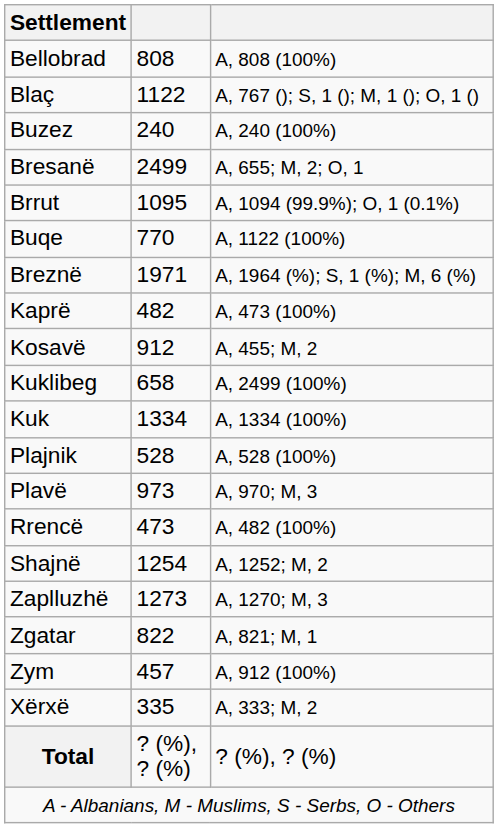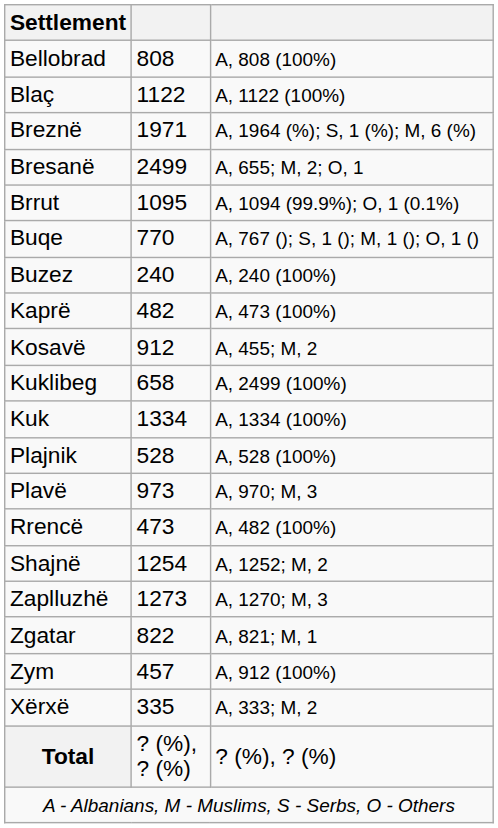 <table class="wikitable" align=>
 <tr>
 <th>Settlement</th>
 <th style="width: 3em;"></th>
 <th style="width: 12em;"></th>
 </tr>
 <tr>
 <td>Bellobrad</td>
 <td>808</td>
 <td><small>A, 808 (100%)</small></td>
 </tr>
 <tr>
 <td>Blaç</td>
 <td>1122</td>
-<td><small>A, 767 (); S, 1 (); M, 1 (); O, 1 ()</small></td>
+<td><small>A, 1122 (100%)</small></td>
 </tr>
 <tr>
-<td>Buzez</td>
-<td>240</td>
-<td><small>A, 240 (100%)</small></td>
+<td>Breznë</td>
+<td>1971</td>
+<td><small>A, 1964 (%); S, 1 (%); M, 6 (%)</small></td>
 </tr>
 <tr>
 <td>Bresanë</td>
 <td>2499</td>
 <td><small>A, 655; M, 2; O, 1</small></td>
 </tr>
 <tr>
 <td>Brrut</td>
 <td>1095</td>
 <td><small>A, 1094 (99.9%); O, 1 (0.1%)</small></td>
 </tr>
 <tr>
 <td>Buqe</td>
 <td>770</td>
-<td><small>A, 1122 (100%)</small></td>
+<td><small>A, 767 (); S, 1 (); M, 1 (); O, 1 ()</small></td>
 </tr>
 <tr>
-<td>Breznë</td>
-<td>1971</td>
-<td><small>A, 1964 (%); S, 1 (%); M, 6 (%)</small></td>
+<td>Buzez</td>
+<td>240</td>
+<td><small>A, 240 (100%)</small></td>
 </tr>
 <tr>
 <td>Kaprë</td>
 <td>482</td>
 <td><small>A, 473 (100%)</small></td>
 </tr>
 <tr>
 <td>Kosavë</td>
 <td>912</td>
 <td><small>A, 455; M, 2</small></td>
 </tr>
 <tr>
 <td>Kuklibeg</td>
 <td>658</td>
 <td><small>A, 2499 (100%)</small></td>
 </tr>
 <tr>
 <td>Kuk</td>
 <td>1334</td>
 <td><small>A, 1334 (100%)</small></td>
 </tr>
 <tr>
 <td>Plajnik</td>
 <td>528</td>
 <td><small>A, 528 (100%)</small></td>
 </tr>
 <tr>
 <td>Plavë</td>
 <td>973</td>
 <td><small>A, 970; M, 3</small></td>
 </tr>
 <tr>
 <td>Rrencë</td>
 <td>473</td>
 <td><small>A, 482 (100%)</small></td>
 </tr>
 <tr>
 <td>Shajnë</td>
 <td>1254</td>
 <td><small>A, 1252; M, 2</small></td>
 </tr>
 <tr>
 <td>Zaplluzhë</td>
 <td>1273</td>
 <td><small>A, 1270; M, 3</small></td>
 </tr>
 <tr>
 <td>Zgatar</td>
 <td>822</td>
 <td><small>A, 821; M, 1</small></td>
 </tr>
 <tr>
 <td>Zym</td>
 <td>457</td>
 <td><small>A, 912 (100%)</small></td>
 </tr>
 <tr>
 <td>Xërxë</td>
 <td>335</td>
 <td><small>A, 333; M, 2</small></td>
 </tr>
 <tr>
 <th>Total</th>
 <td>? (%), ? (%)</td>
 <td>? (%), ? (%)</td>
 </tr>
 <tr>
 <td colspan=3 style="text-align:center;"><small><em>A - Albanians, M - Muslims, S - Serbs, O - Others</em></small></td>
 </tr>
 </table>
